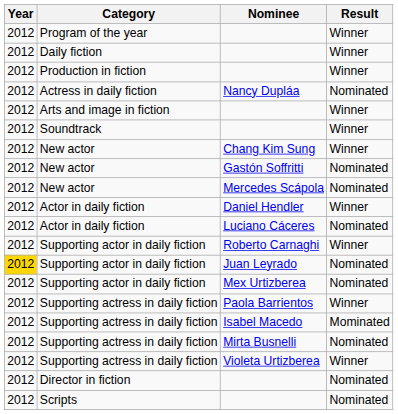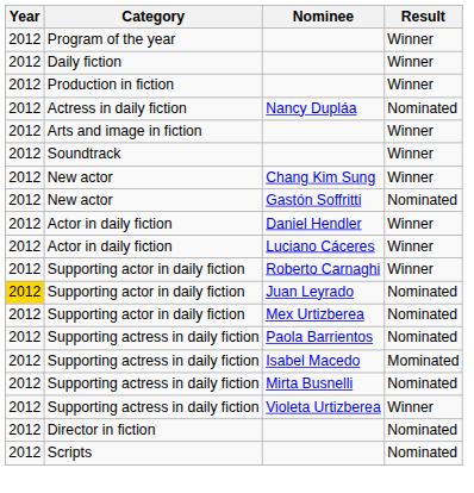 <table class="wikitable sortable">
 <tr>
 <th>Year</th>
 <th>Category</th>
 <th>Nominee</th>
 <th>Result</th>
 </tr>
 <tr>
 <td>2012</td>
 <td>Program of the year</td>
 <td></td>
 <td>Winner</td>
 </tr>
 <tr>
 <td>2012</td>
 <td>Daily fiction</td>
 <td></td>
 <td>Winner</td>
 </tr>
 <tr>
 <td>2012</td>
 <td>Production in fiction</td>
 <td></td>
 <td>Winner</td>
 </tr>
 <tr>
 <td>2012</td>
 <td>Actress in daily fiction</td>
 <td><a href='#'>Nancy Dupláa</a></td>
 <td>Nominated</td>
 </tr>
 <tr>
 <td>2012</td>
 <td>Arts and image in fiction</td>
 <td></td>
 <td>Winner</td>
 </tr>
 <tr>
 <td>2012</td>
 <td>Soundtrack</td>
 <td></td>
 <td>Winner</td>
 </tr>
 <tr>
 <td>2012</td>
 <td>New actor</td>
 <td><a href='#'>Chang Kim Sung</a></td>
 <td>Winner</td>
 </tr>
 <tr>
 <td>2012</td>
 <td>New actor</td>
 <td><a href='#'>Gastón Soffritti</a></td>
 <td>Nominated</td>
 </tr>
 <tr>
 <td>2012</td>
-<td>New actor</td>
-<td><a href='#'>Mercedes Scápola</a></td>
-<td>Nominated</td>
-</tr>
-<tr>
-<td>2012</td>
 <td>Actor in daily fiction</td>
 <td><a href='#'>Daniel Hendler</a></td>
 <td>Winner</td>
 </tr>
 <tr>
 <td>2012</td>
 <td>Actor in daily fiction</td>
 <td><a href='#'>Luciano Cáceres</a></td>
-<td>Nominated</td>
+<td>Winner</td>
 </tr>
 <tr>
 <td>2012</td>
 <td>Supporting actor in daily fiction</td>
 <td><a href='#'>Roberto Carnaghi</a></td>
 <td>Winner</td>
 </tr>
 <tr>
 <td style="background: gold;">2012</td>
 <td>Supporting actor in daily fiction</td>
 <td><a href='#'>Juan Leyrado</a></td>
 <td>Nominated</td>
 </tr>
 <tr>
 <td>2012</td>
 <td>Supporting actor in daily fiction</td>
 <td><a href='#'>Mex Urtizberea</a></td>
 <td>Nominated</td>
 </tr>
 <tr>
 <td>2012</td>
 <td>Supporting actress in daily fiction</td>
 <td><a href='#'>Paola Barrientos</a></td>
-<td>Winner</td>
+<td>Nominated</td>
 </tr>
 <tr>
 <td>2012</td>
 <td>Supporting actress in daily fiction</td>
 <td><a href='#'>Isabel Macedo</a></td>
 <td>Mominated</td>
 </tr>
 <tr>
 <td>2012</td>
 <td>Supporting actress in daily fiction</td>
 <td><a href='#'>Mirta Busnelli</a></td>
 <td>Nominated</td>
 </tr>
 <tr>
 <td>2012</td>
 <td>Supporting actress in daily fiction</td>
 <td><a href='#'>Violeta Urtizberea</a></td>
 <td>Winner</td>
 </tr>
 <tr>
 <td>2012</td>
 <td>Director in fiction</td>
 <td></td>
 <td>Nominated</td>
 </tr>
 <tr>
 <td>2012</td>
 <td>Scripts</td>
 <td></td>
 <td>Nominated</td>
 </tr>
 </table>
